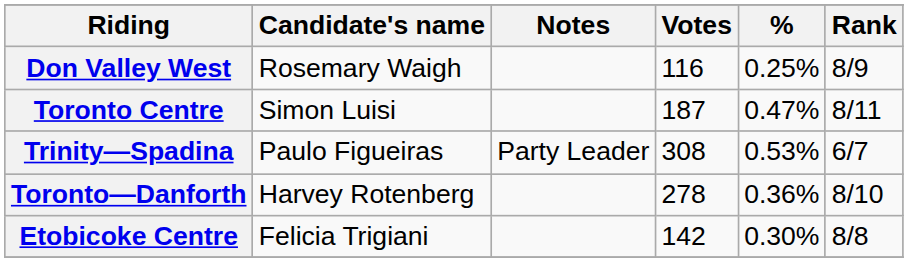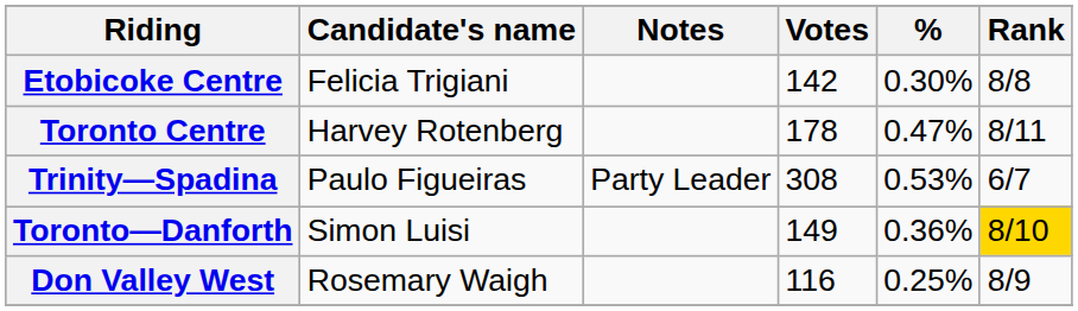 <table class="wikitable sortable plainrowheaders">
 <tr>
 </tr>
 <tr>
 <th scope="col">Riding</th>
 <th scope="col">Candidate's name</th>
 <th scope="col">Notes</th>
 <th scope="col">Votes</th>
 <th scope="col">%</th>
 <th scope="col">Rank</th>
 </tr>
 <tr>
-<th scope="row"><a href='#'>Don Valley West</a></th>
-<td>Rosemary Waigh</td>
+<th scope="row"><a href='#'>Etobicoke Centre</a></th>
+<td>Felicia Trigiani</td>
 <td></td>
-<td>116</td>
-<td>0.25%</td>
-<td>8/9</td>
+<td>142</td>
+<td>0.30%</td>
+<td>8/8</td>
 </tr>
 <tr>
 <th scope="row"><a href='#'>Toronto Centre</a></th>
-<td>Simon Luisi</td>
+<td>Harvey Rotenberg</td>
 <td></td>
-<td>187</td>
+<td>178</td>
 <td>0.47%</td>
 <td>8/11</td>
 </tr>
 <tr>
 <th scope="row"><a href='#'>Trinity—Spadina</a></th>
 <td>Paulo Figueiras</td>
 <td>Party Leader</td>
 <td>308</td>
 <td>0.53%</td>
 <td>6/7</td>
 </tr>
 <tr>
 <th scope="row"><a href='#'>Toronto—Danforth</a></th>
-<td>Harvey Rotenberg</td>
+<td>Simon Luisi</td>
 <td></td>
-<td>278</td>
+<td>149</td>
 <td>0.36%</td>
-<td>8/10</td>
+<td style="background: gold;">8/10</td>
 </tr>
 <tr>
-<th scope="row"><a href='#'>Etobicoke Centre</a></th>
-<td>Felicia Trigiani</td>
+<th scope="row"><a href='#'>Don Valley West</a></th>
+<td>Rosemary Waigh</td>
 <td></td>
-<td>142</td>
-<td>0.30%</td>
-<td>8/8</td>
+<td>116</td>
+<td>0.25%</td>
+<td>8/9</td>
 </tr>
 <tr>
 </tr>
 </table>
